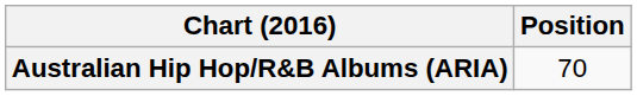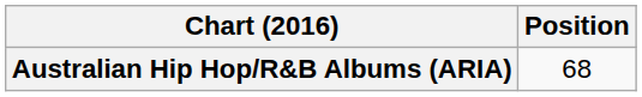 <table class="wikitable plainrowheaders sortable">
 <tr>
 <th>Chart (2016)</th>
 <th>Position</th>
 </tr>
 <tr>
 <th scope="row">Australian Hip Hop/R&B Albums (ARIA)</th>
-<td style="text-align:center;">70</td>
+<td style="text-align:center;">68</td>
 </tr>
 </table>
